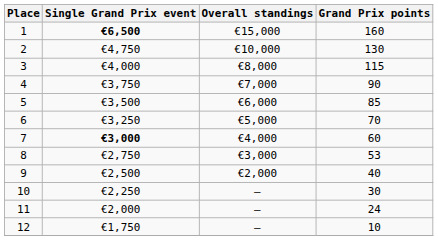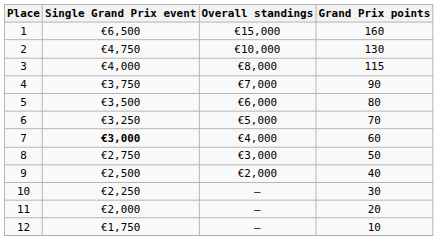 <table class="wikitable" style="text-align: center;">
 <tr>
 <th>Place</th>
 <th>Single Grand Prix event</th>
 <th>Overall standings</th>
 <th>Grand Prix points</th>
 </tr>
 <tr>
 <td>1</td>
-<td><strong>€6,500</strong></td>
+<td>€6,500</td>
 <td>€15,000</td>
 <td>160</td>
 </tr>
 <tr>
 <td>2</td>
 <td>€4,750</td>
 <td>€10,000</td>
 <td>130</td>
 </tr>
 <tr>
 <td>3</td>
 <td>€4,000</td>
 <td>€8,000</td>
 <td>115</td>
 </tr>
 <tr>
 <td>4</td>
 <td>€3,750</td>
 <td>€7,000</td>
 <td>90</td>
 </tr>
 <tr>
 <td>5</td>
 <td>€3,500</td>
 <td>€6,000</td>
-<td>85</td>
+<td>80</td>
 </tr>
 <tr>
 <td>6</td>
 <td>€3,250</td>
 <td>€5,000</td>
 <td>70</td>
 </tr>
 <tr>
 <td>7</td>
 <td><strong>€3,000</strong></td>
 <td>€4,000</td>
 <td>60</td>
 </tr>
 <tr>
 <td>8</td>
 <td>€2,750</td>
 <td>€3,000</td>
-<td>53</td>
+<td>50</td>
 </tr>
 <tr>
 <td>9</td>
 <td>€2,500</td>
 <td>€2,000</td>
 <td>40</td>
 </tr>
 <tr>
 <td>10</td>
 <td>€2,250</td>
 <td>–</td>
 <td>30</td>
 </tr>
 <tr>
 <td>11</td>
 <td>€2,000</td>
 <td>–</td>
-<td>24</td>
+<td>20</td>
 </tr>
 <tr>
 <td>12</td>
 <td>€1,750</td>
 <td>–</td>
 <td>10</td>
 </tr>
 <tr>
 </tr>
 </table>
